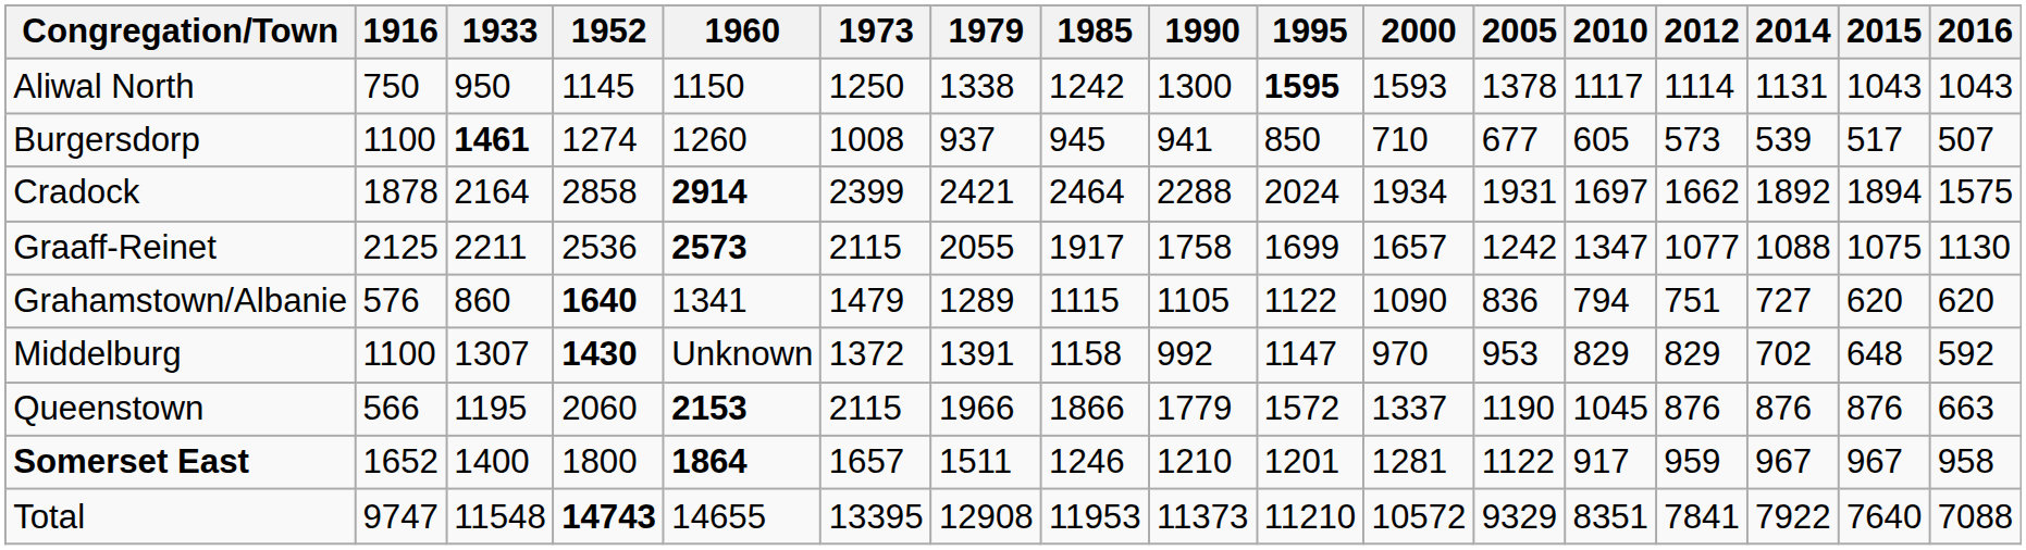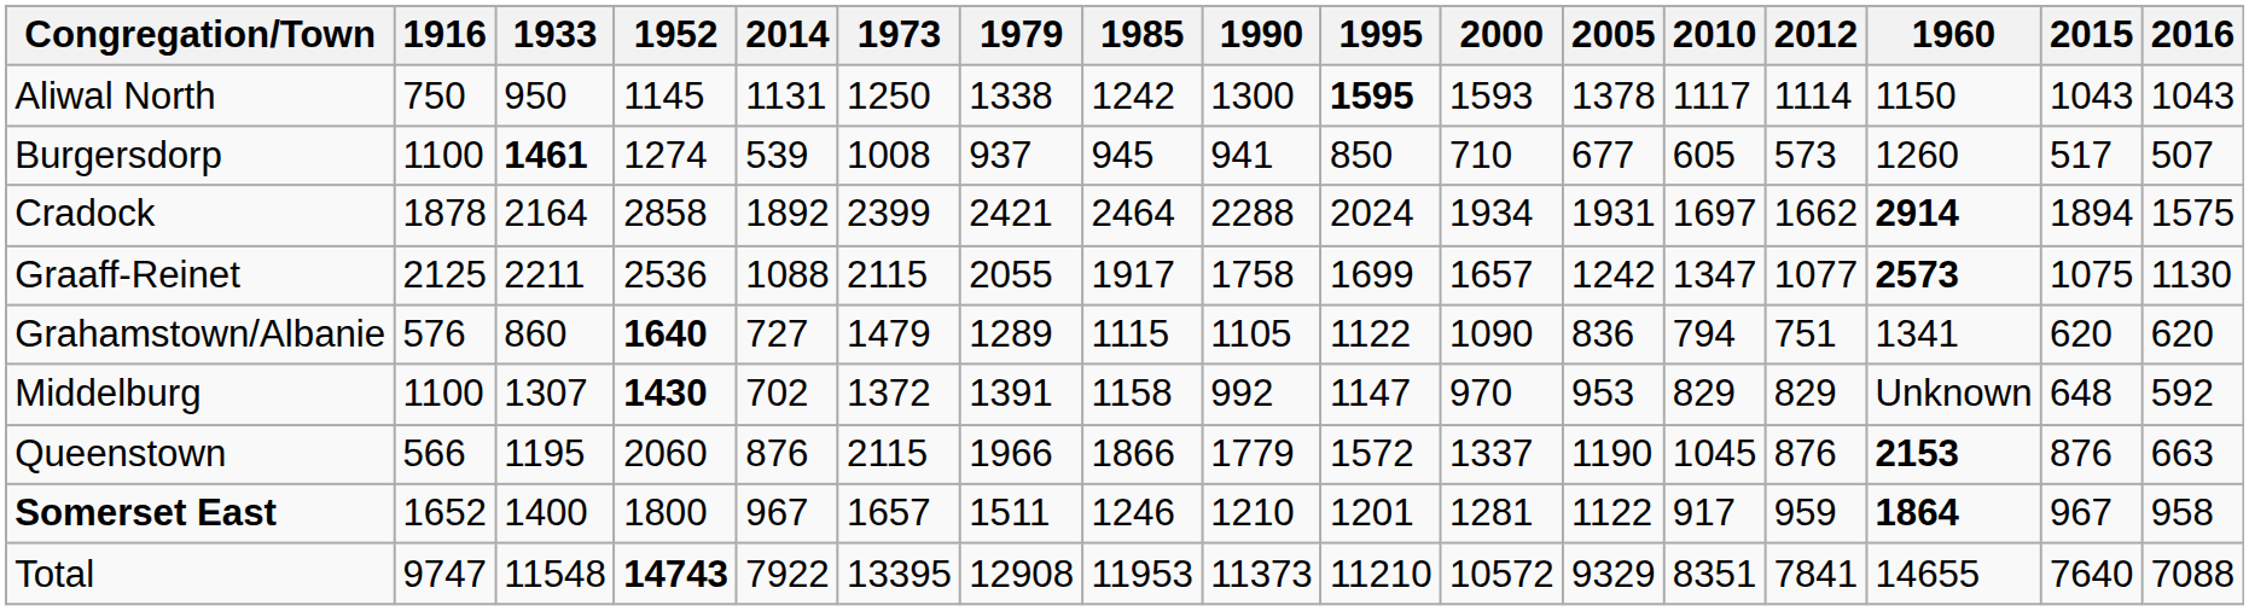 <table class="wikitable sortable">
 <tr>
 <th>Congregation/Town</th>
 <th>1916</th>
 <th>1933</th>
 <th>1952</th>
-<th>1960</th>
+<th>2014</th>
 <th>1973</th>
 <th>1979</th>
 <th>1985</th>
 <th>1990</th>
 <th>1995</th>
 <th>2000</th>
 <th>2005</th>
 <th>2010</th>
 <th>2012</th>
-<th>2014</th>
+<th>1960</th>
 <th>2015</th>
 <th>2016</th>
 </tr>
 <tr>
 <td>Aliwal North</td>
 <td>750</td>
 <td>950</td>
 <td>1145</td>
-<td>1150</td>
+<td>1131</td>
 <td>1250</td>
 <td>1338</td>
 <td>1242</td>
 <td>1300</td>
 <td><strong>1595</strong></td>
 <td>1593</td>
 <td>1378</td>
 <td>1117</td>
 <td>1114</td>
-<td>1131</td>
+<td>1150</td>
 <td>1043</td>
 <td>1043</td>
 </tr>
 <tr>
 <td>Burgersdorp</td>
 <td>1100</td>
 <td><strong>1461</strong></td>
 <td>1274</td>
-<td>1260</td>
+<td>539</td>
 <td>1008</td>
 <td>937</td>
 <td>945</td>
 <td>941</td>
 <td>850</td>
 <td>710</td>
 <td>677</td>
 <td>605</td>
 <td>573</td>
-<td>539</td>
+<td>1260</td>
 <td>517</td>
 <td>507</td>
 </tr>
 <tr>
 <td>Cradock</td>
 <td>1878</td>
 <td>2164</td>
 <td>2858</td>
-<td><strong>2914</strong></td>
+<td>1892</td>
 <td>2399</td>
 <td>2421</td>
 <td>2464</td>
 <td>2288</td>
 <td>2024</td>
 <td>1934</td>
 <td>1931</td>
 <td>1697</td>
 <td>1662</td>
-<td>1892</td>
+<td><strong>2914</strong></td>
 <td>1894</td>
 <td>1575</td>
 </tr>
 <tr>
 <td>Graaff-Reinet</td>
 <td>2125</td>
 <td>2211</td>
 <td>2536</td>
-<td><strong>2573</strong></td>
+<td>1088</td>
 <td>2115</td>
 <td>2055</td>
 <td>1917</td>
 <td>1758</td>
 <td>1699</td>
 <td>1657</td>
 <td>1242</td>
 <td>1347</td>
 <td>1077</td>
-<td>1088</td>
+<td><strong>2573</strong></td>
 <td>1075</td>
 <td>1130</td>
 </tr>
 <tr>
 <td>Grahamstown/Albanie</td>
 <td>576</td>
 <td>860</td>
 <td><strong>1640</strong></td>
-<td>1341</td>
+<td>727</td>
 <td>1479</td>
 <td>1289</td>
 <td>1115</td>
 <td>1105</td>
 <td>1122</td>
 <td>1090</td>
 <td>836</td>
 <td>794</td>
 <td>751</td>
-<td>727</td>
+<td>1341</td>
 <td>620</td>
 <td>620</td>
 </tr>
 <tr>
 <td>Middelburg</td>
 <td>1100</td>
 <td>1307</td>
 <td><strong>1430</strong></td>
-<td>Unknown</td>
+<td>702</td>
 <td>1372</td>
 <td>1391</td>
 <td>1158</td>
 <td>992</td>
 <td>1147</td>
 <td>970</td>
 <td>953</td>
 <td>829</td>
 <td>829</td>
-<td>702</td>
+<td>Unknown</td>
 <td>648</td>
 <td>592</td>
 </tr>
 <tr>
 <td>Queenstown</td>
 <td>566</td>
 <td>1195</td>
 <td>2060</td>
-<td><strong>2153</strong></td>
+<td>876</td>
 <td>2115</td>
 <td>1966</td>
 <td>1866</td>
 <td>1779</td>
 <td>1572</td>
 <td>1337</td>
 <td>1190</td>
 <td>1045</td>
 <td>876</td>
-<td>876</td>
+<td><strong>2153</strong></td>
 <td>876</td>
 <td>663</td>
 </tr>
 <tr>
 <td><strong>Somerset East</strong></td>
 <td>1652</td>
 <td>1400</td>
 <td>1800</td>
-<td><strong>1864</strong></td>
+<td>967</td>
 <td>1657</td>
 <td>1511</td>
 <td>1246</td>
 <td>1210</td>
 <td>1201</td>
 <td>1281</td>
 <td>1122</td>
 <td>917</td>
 <td>959</td>
-<td>967</td>
+<td><strong>1864</strong></td>
 <td>967</td>
 <td>958</td>
 </tr>
 <tr>
 <td>Total</td>
 <td>9747</td>
 <td>11548</td>
 <td><strong>14743</strong></td>
-<td>14655</td>
+<td>7922</td>
 <td>13395</td>
 <td>12908</td>
 <td>11953</td>
 <td>11373</td>
 <td>11210</td>
 <td>10572</td>
 <td>9329</td>
 <td>8351</td>
 <td>7841</td>
-<td>7922</td>
+<td>14655</td>
 <td>7640</td>
 <td>7088</td>
 </tr>
 </table>
